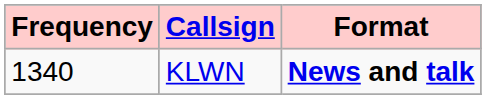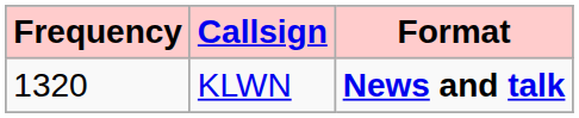 <table class="wikitable">
 <tr>
 <th style="background:#fcc;">Frequency</th>
 <th style="background:#fcc;"><a href='#'>Callsign</a></th>
 <th style="background:#fcc;">Format</th>
 </tr>
 <tr>
-<td>1340</td>
+<td>1320</td>
 <td><a href='#'>KLWN</a></td>
 <td><strong><a href='#'>News</a> and <a href='#'>talk</a></strong></td>
 </tr>
 </table>
